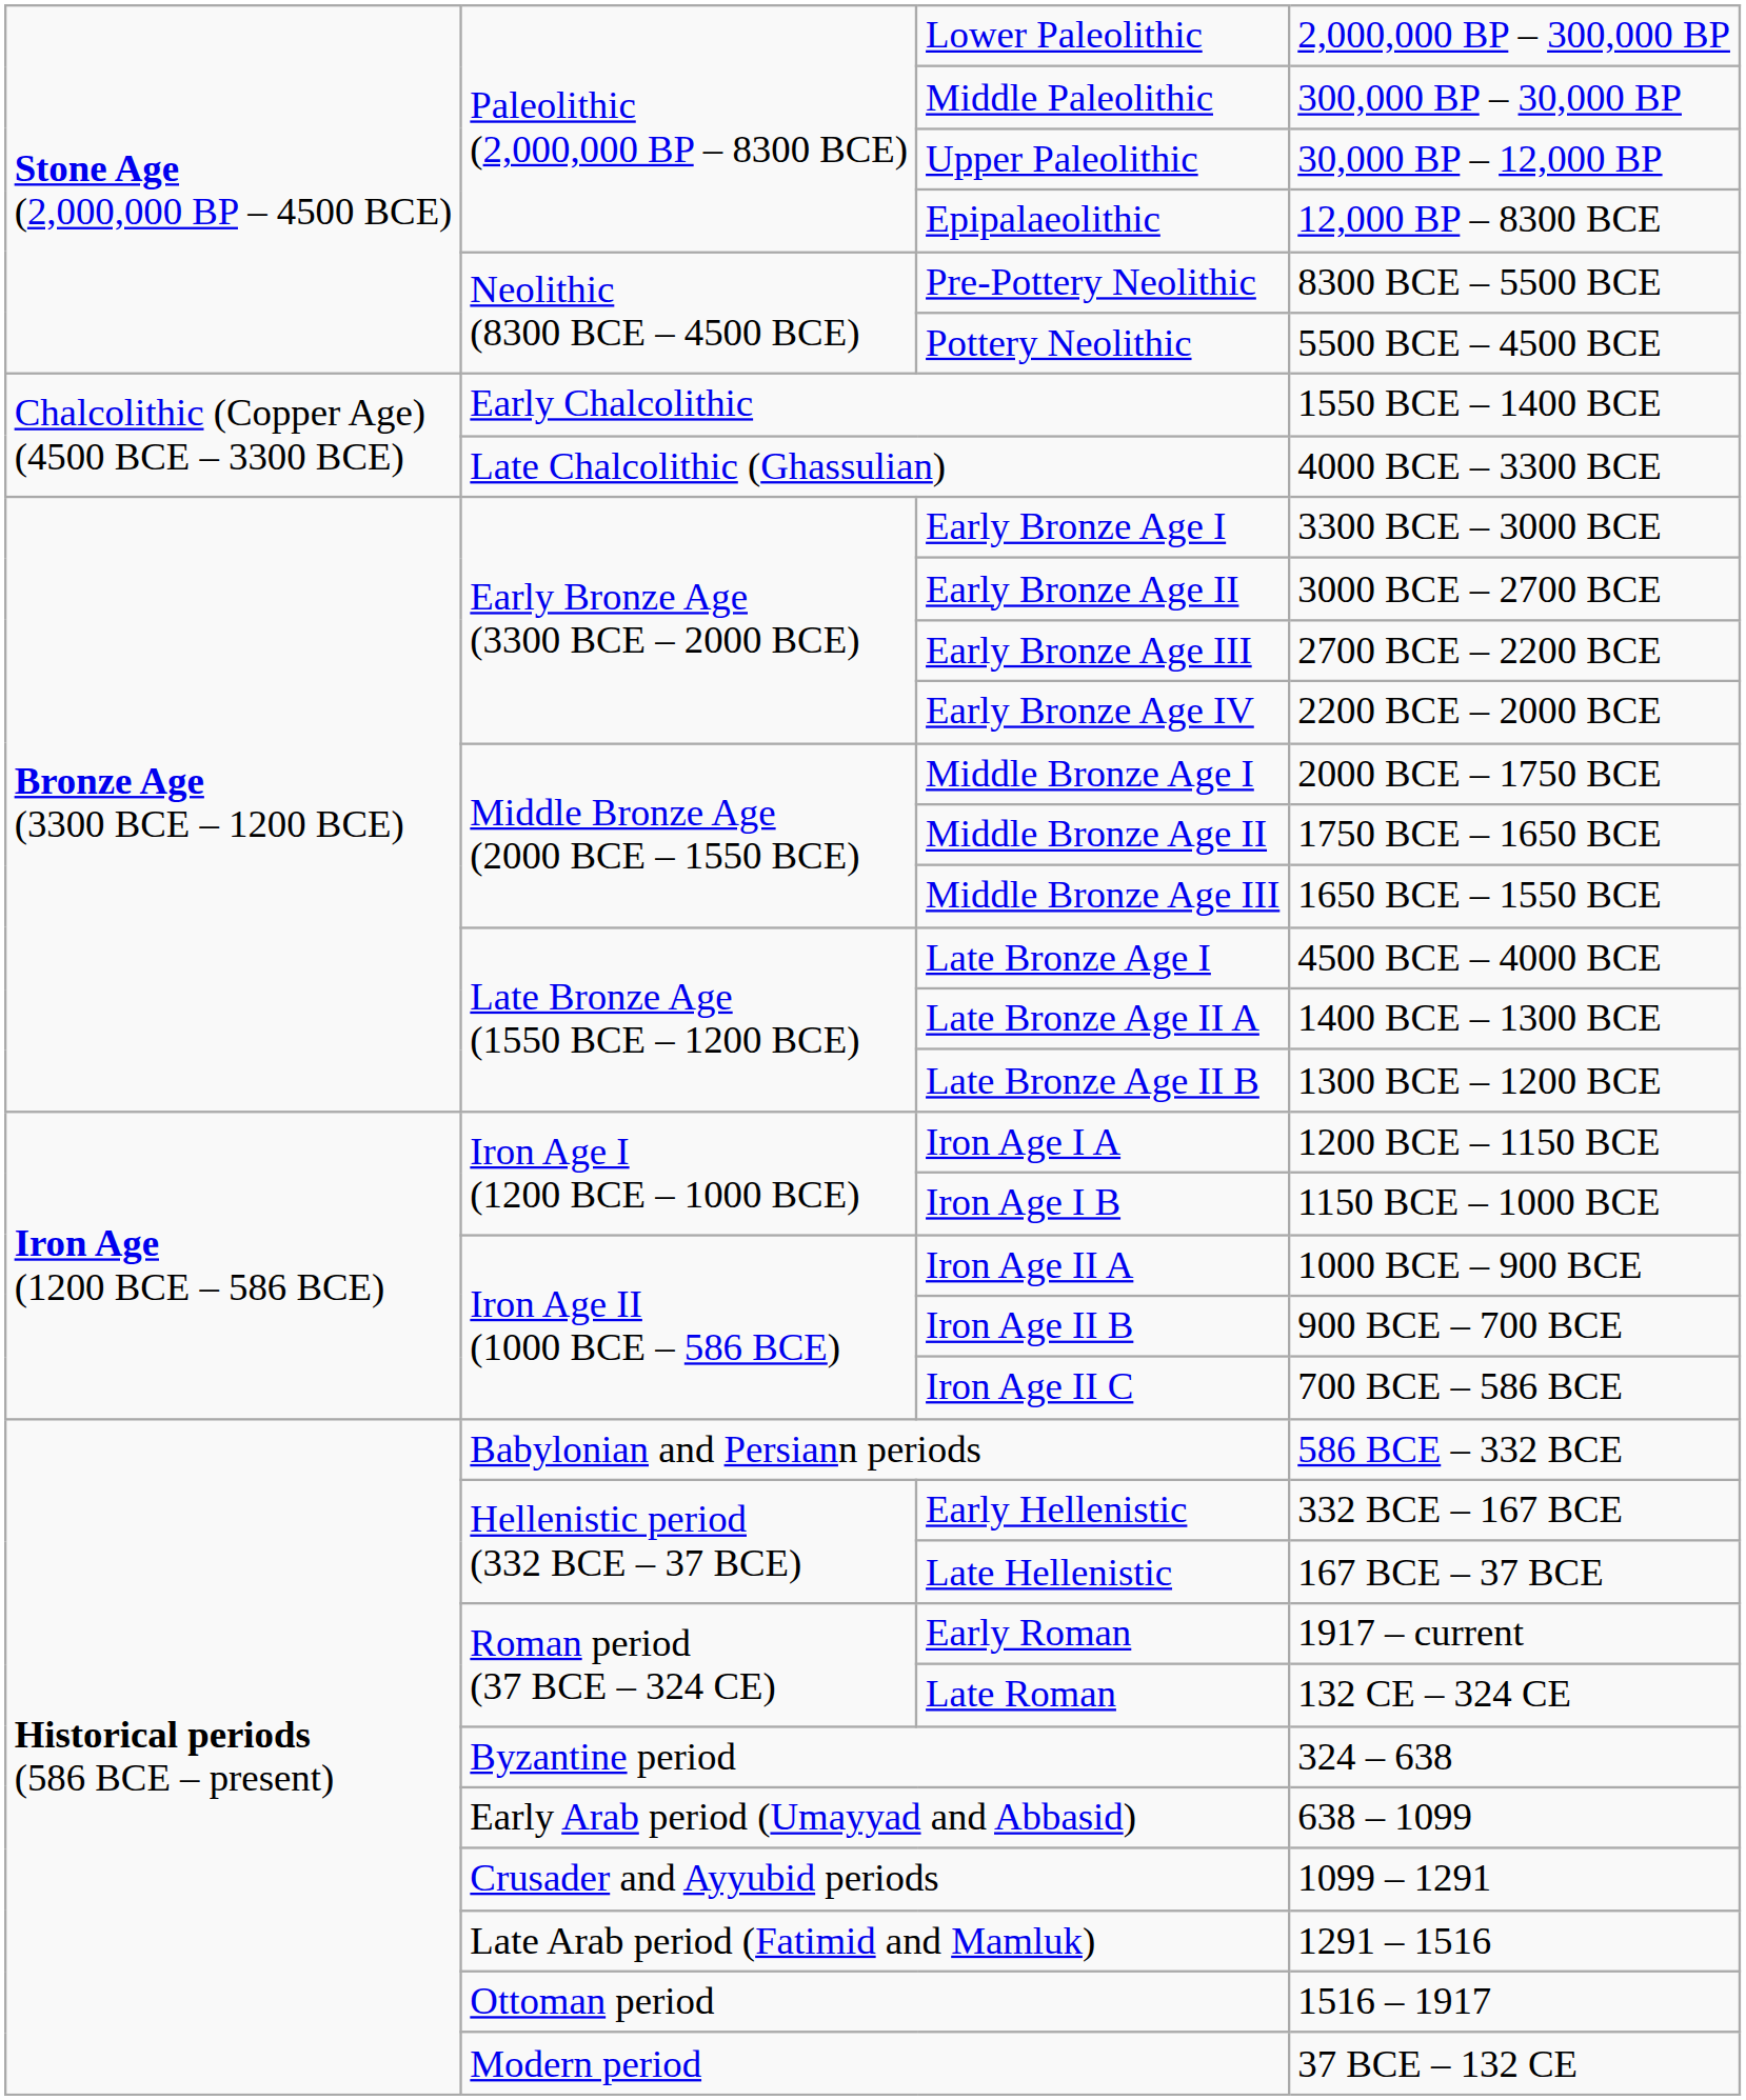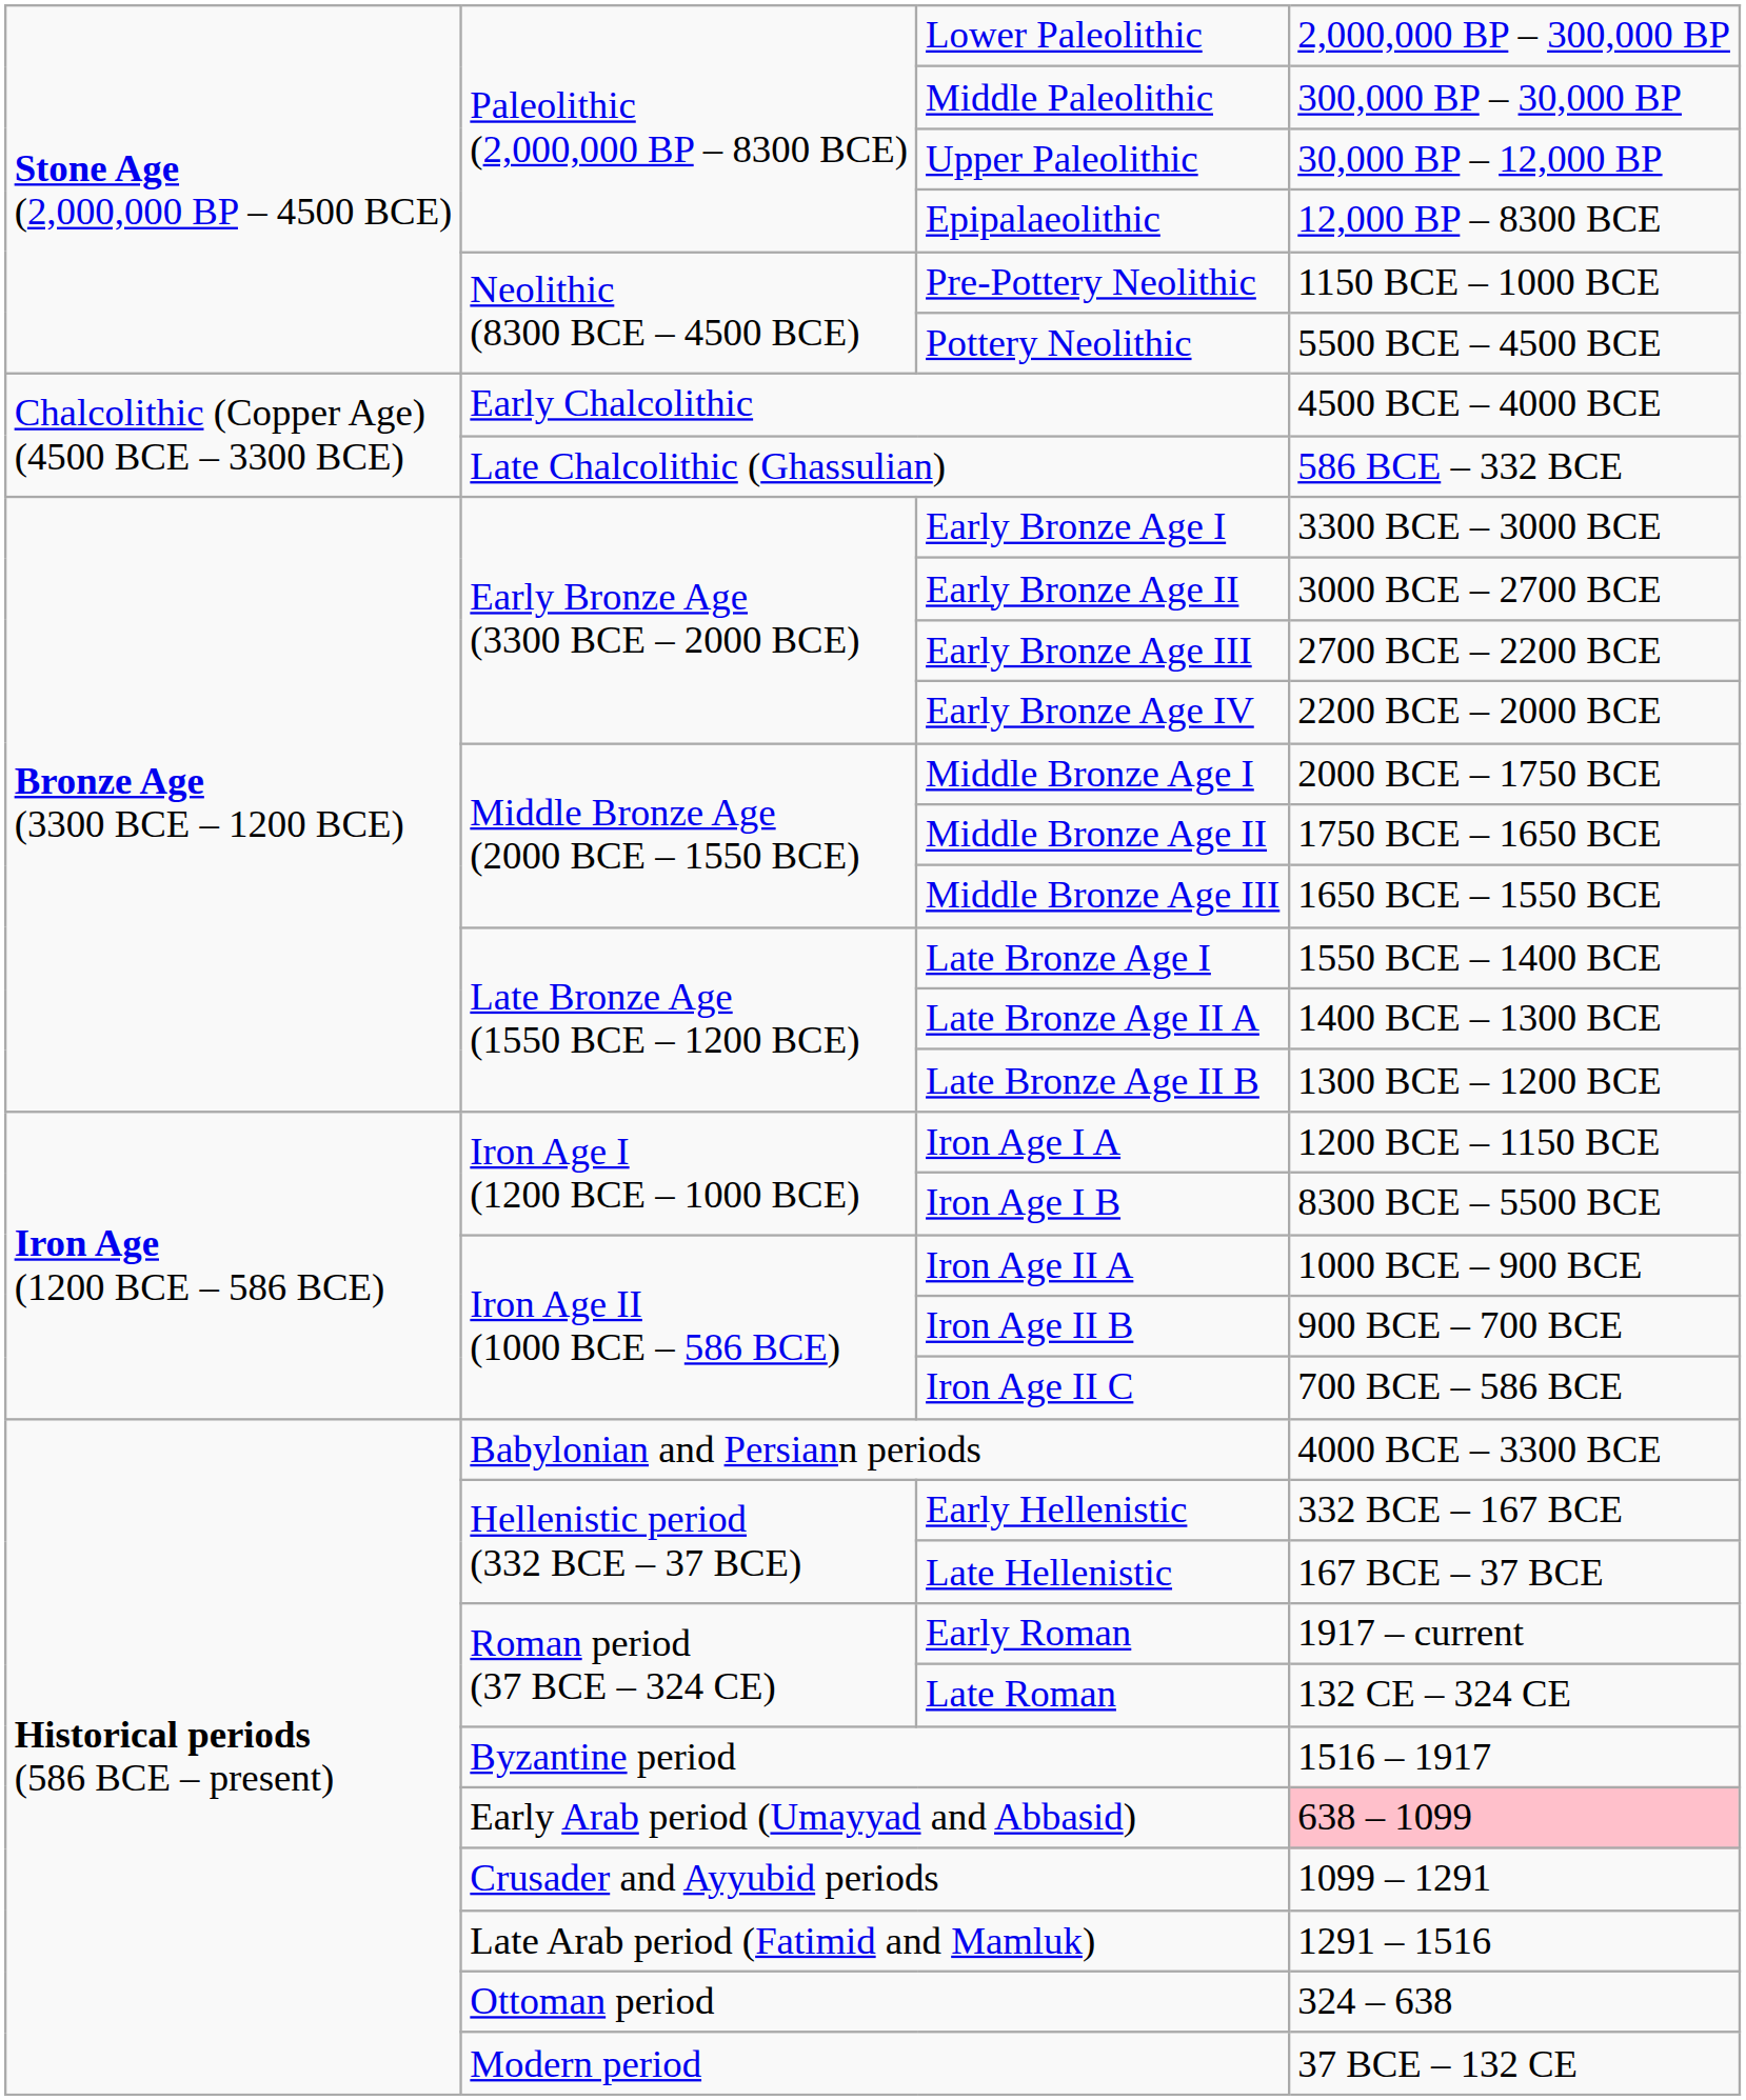 <table class="wikitable">
 <tr>
 <td rowspan=6><strong><a href='#'>Stone Age</a></strong> <br> (<a href='#'>2,000,000 BP</a> – 4500 BCE)</td>
 <td rowspan=4><a href='#'>Paleolithic</a> <br> (<a href='#'>2,000,000 BP</a> – 8300 BCE)</td>
 <td><a href='#'>Lower Paleolithic</a></td>
 <td><a href='#'>2,000,000 BP</a> – <a href='#'>300,000 BP</a></td>
 </tr>
 <tr>
 <td><a href='#'>Middle Paleolithic</a></td>
 <td><a href='#'>300,000 BP</a> – <a href='#'>30,000 BP</a></td>
 </tr>
 <tr>
 <td><a href='#'>Upper Paleolithic</a></td>
 <td><a href='#'>30,000 BP</a> – <a href='#'>12,000 BP</a></td>
 </tr>
 <tr>
 <td><a href='#'>Epipalaeolithic</a></td>
 <td><a href='#'>12,000 BP</a> – 8300 BCE</td>
 </tr>
 <tr>
 <td rowspan=2><a href='#'>Neolithic</a> <br> (8300 BCE – 4500 BCE)</td>
 <td><a href='#'>Pre-Pottery Neolithic</a></td>
-<td>8300 BCE – 5500 BCE</td>
+<td>1150 BCE – 1000 BCE</td>
 </tr>
 <tr>
 <td><a href='#'>Pottery Neolithic</a></td>
 <td>5500 BCE – 4500 BCE</td>
 </tr>
 <tr>
 <td rowspan=2><a href='#'>Chalcolithic</a> (Copper Age)<br> (4500 BCE – 3300 BCE)</td>
 <td colspan=2><a href='#'>Early Chalcolithic</a></td>
-<td>1550 BCE – 1400 BCE</td>
+<td>4500 BCE – 4000 BCE</td>
 </tr>
 <tr>
 <td colspan=2><a href='#'>Late Chalcolithic</a> (<a href='#'>Ghassulian</a>)</td>
-<td>4000 BCE – 3300 BCE</td>
+<td><a href='#'>586 BCE</a> – 332 BCE</td>
 </tr>
 <tr>
 <td rowspan=10><strong><a href='#'>Bronze Age</a></strong> <br> (3300 BCE – 1200 BCE)</td>
 <td rowspan=4><a href='#'>Early Bronze Age</a> <br> (3300 BCE – 2000 BCE)</td>
 <td><a href='#'>Early Bronze Age I</a></td>
 <td>3300 BCE – 3000 BCE</td>
 </tr>
 <tr>
 <td><a href='#'>Early Bronze Age II</a></td>
 <td>3000 BCE – 2700 BCE</td>
 </tr>
 <tr>
 <td><a href='#'>Early Bronze Age III</a></td>
 <td>2700 BCE – 2200 BCE</td>
 </tr>
 <tr>
 <td><a href='#'>Early Bronze Age IV</a></td>
 <td>2200 BCE – 2000 BCE</td>
 </tr>
 <tr>
 <td rowspan=3><a href='#'>Middle Bronze Age</a> <br> (2000 BCE – 1550 BCE)</td>
 <td><a href='#'>Middle Bronze Age I</a></td>
 <td>2000 BCE – 1750 BCE</td>
 </tr>
 <tr>
 <td><a href='#'>Middle Bronze Age II</a></td>
 <td>1750 BCE – 1650 BCE</td>
 </tr>
 <tr>
 <td><a href='#'>Middle Bronze Age III</a></td>
 <td>1650 BCE – 1550 BCE</td>
 </tr>
 <tr>
 <td rowspan=3><a href='#'>Late Bronze Age</a> <br> (1550 BCE – 1200 BCE)</td>
 <td><a href='#'>Late Bronze Age I</a></td>
-<td>4500 BCE – 4000 BCE</td>
+<td>1550 BCE – 1400 BCE</td>
 </tr>
 <tr>
 <td><a href='#'>Late Bronze Age II A</a></td>
 <td>1400 BCE – 1300 BCE</td>
 </tr>
 <tr>
 <td><a href='#'>Late Bronze Age II B</a></td>
 <td>1300 BCE – 1200 BCE</td>
 </tr>
 <tr>
 <td rowspan=5><strong><a href='#'>Iron Age</a></strong> <br> (1200 BCE – 586 BCE)</td>
 <td rowspan=2><a href='#'>Iron Age I</a> <br> (1200 BCE – 1000 BCE)</td>
 <td><a href='#'>Iron Age I A</a></td>
 <td>1200 BCE – 1150 BCE</td>
 </tr>
 <tr>
 <td><a href='#'>Iron Age I B</a></td>
-<td>1150 BCE – 1000 BCE</td>
+<td>8300 BCE – 5500 BCE</td>
 </tr>
 <tr>
 <td rowspan=3><a href='#'>Iron Age II</a> <br> (1000 BCE – <a href='#'>586 BCE</a>)</td>
 <td><a href='#'>Iron Age II A</a></td>
 <td>1000 BCE – 900 BCE</td>
 </tr>
 <tr>
 <td><a href='#'>Iron Age II B</a></td>
 <td>900 BCE – 700 BCE</td>
 </tr>
 <tr>
 <td><a href='#'>Iron Age II C</a></td>
 <td>700 BCE – 586 BCE</td>
 </tr>
 <tr>
 <td rowspan=11><strong>Historical periods</strong> <br> (586 BCE – present)</td>
 <td colspan=2><a href='#'>Babylonian</a> and <a href='#'>Persian</a>n periods</td>
-<td><a href='#'>586 BCE</a> – 332 BCE</td>
+<td>4000 BCE – 3300 BCE</td>
 </tr>
 <tr>
 <td rowspan=2><a href='#'>Hellenistic period</a> <br> (332 BCE – 37 BCE)</td>
 <td><a href='#'>Early Hellenistic</a></td>
 <td>332 BCE – 167 BCE</td>
 </tr>
 <tr>
 <td><a href='#'>Late Hellenistic</a></td>
 <td>167 BCE – 37 BCE</td>
 </tr>
 <tr>
 <td rowspan=2><a href='#'>Roman</a> period <br> (37 BCE – 324 CE)</td>
 <td><a href='#'>Early Roman</a></td>
 <td>1917 – current</td>
 </tr>
 <tr>
 <td><a href='#'>Late Roman</a></td>
 <td>132 CE – 324 CE</td>
 </tr>
 <tr>
 <td colspan=2><a href='#'>Byzantine</a> period</td>
-<td>324 – 638</td>
+<td>1516 – 1917</td>
 </tr>
 <tr>
 <td colspan=2>Early <a href='#'>Arab</a> period (<a href='#'>Umayyad</a> and <a href='#'>Abbasid</a>)</td>
-<td>638 – 1099</td>
+<td style="background: pink;">638 – 1099</td>
 </tr>
 <tr>
 <td colspan=2><a href='#'>Crusader</a> and <a href='#'>Ayyubid</a> periods</td>
 <td>1099 – 1291</td>
 </tr>
 <tr>
 <td colspan=2>Late Arab period (<a href='#'>Fatimid</a> and <a href='#'>Mamluk</a>)</td>
 <td>1291 – 1516</td>
 </tr>
 <tr>
 <td colspan=2><a href='#'>Ottoman</a> period</td>
-<td>1516 – 1917</td>
+<td>324 – 638</td>
 </tr>
 <tr>
 <td colspan=2><a href='#'>Modern period</a></td>
 <td>37 BCE – 132 CE</td>
 </tr>
 </table>
